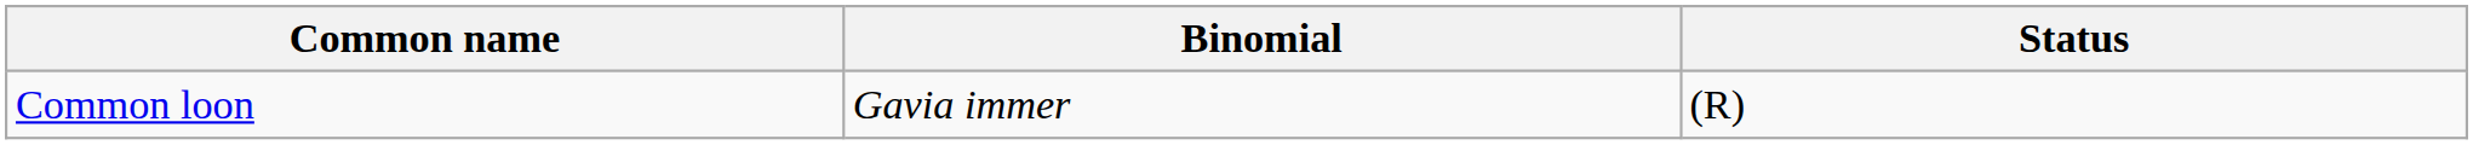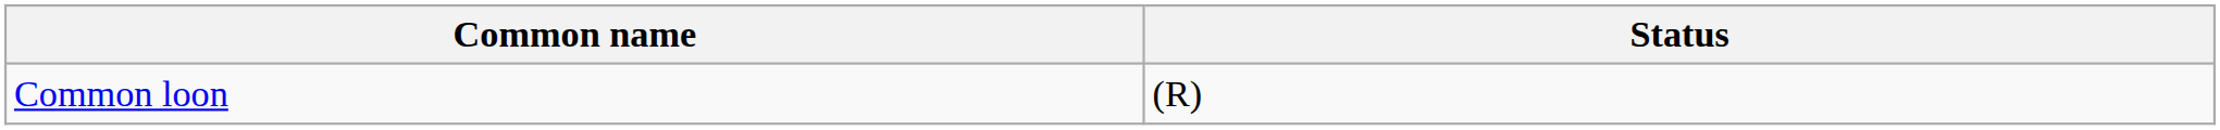 <table width=60% class="wikitable">
 <tr>
 <th width=34%>Common name</th>
-<th width=34%>Binomial</th>
 <th width=32%>Status</th>
 </tr>
 <tr>
 <td><a href='#'>Common loon</a></td>
-<td><em>Gavia immer</em></td>
 <td>(R)</td>
 </tr>
 </table>
